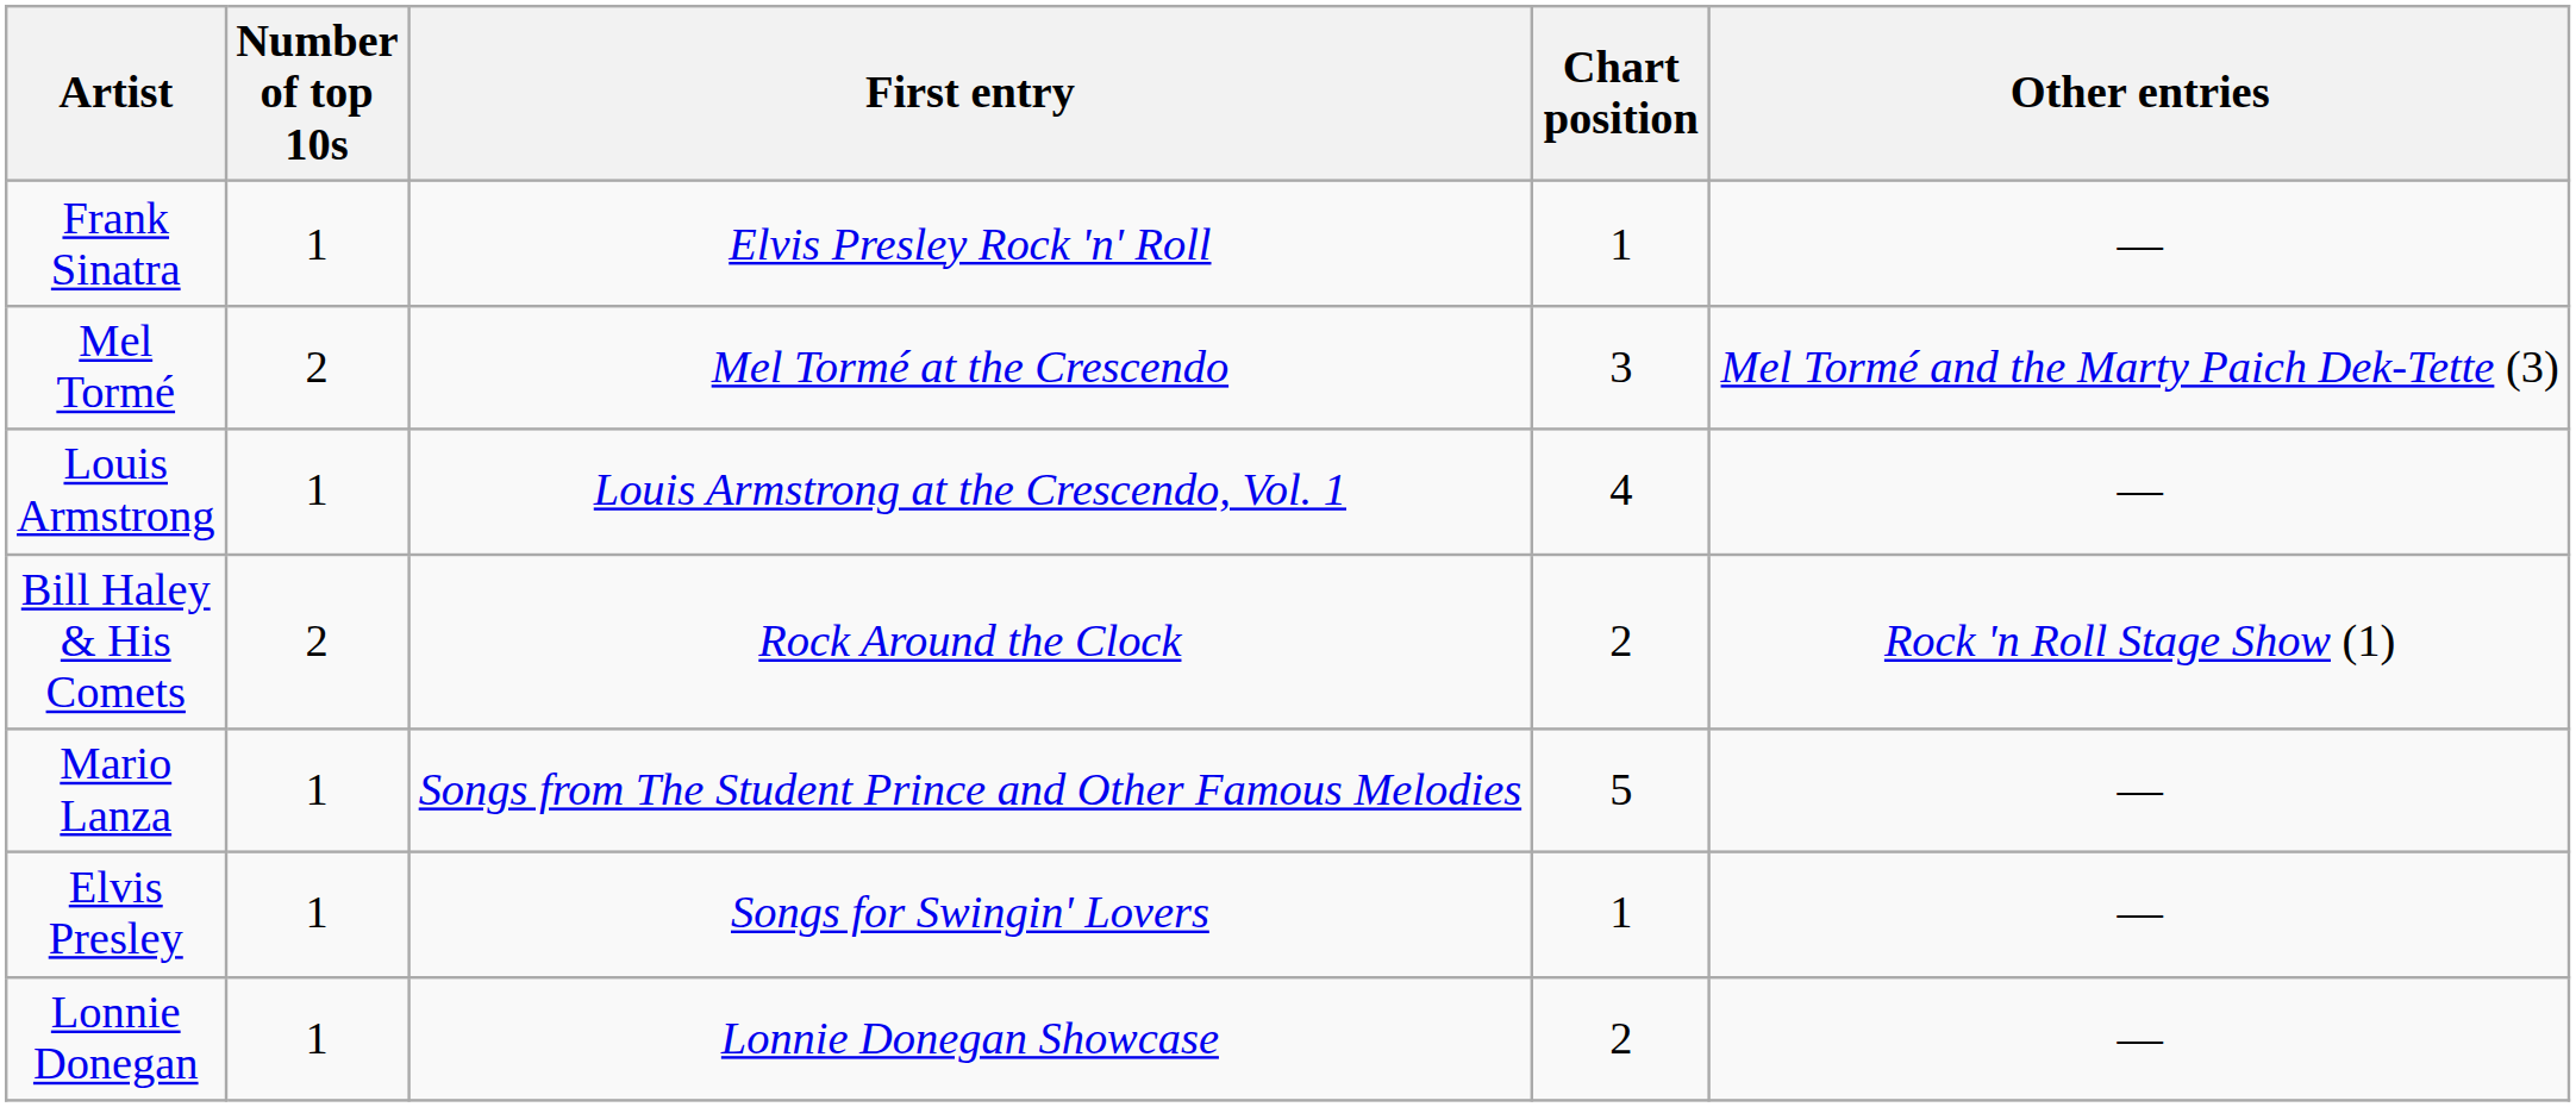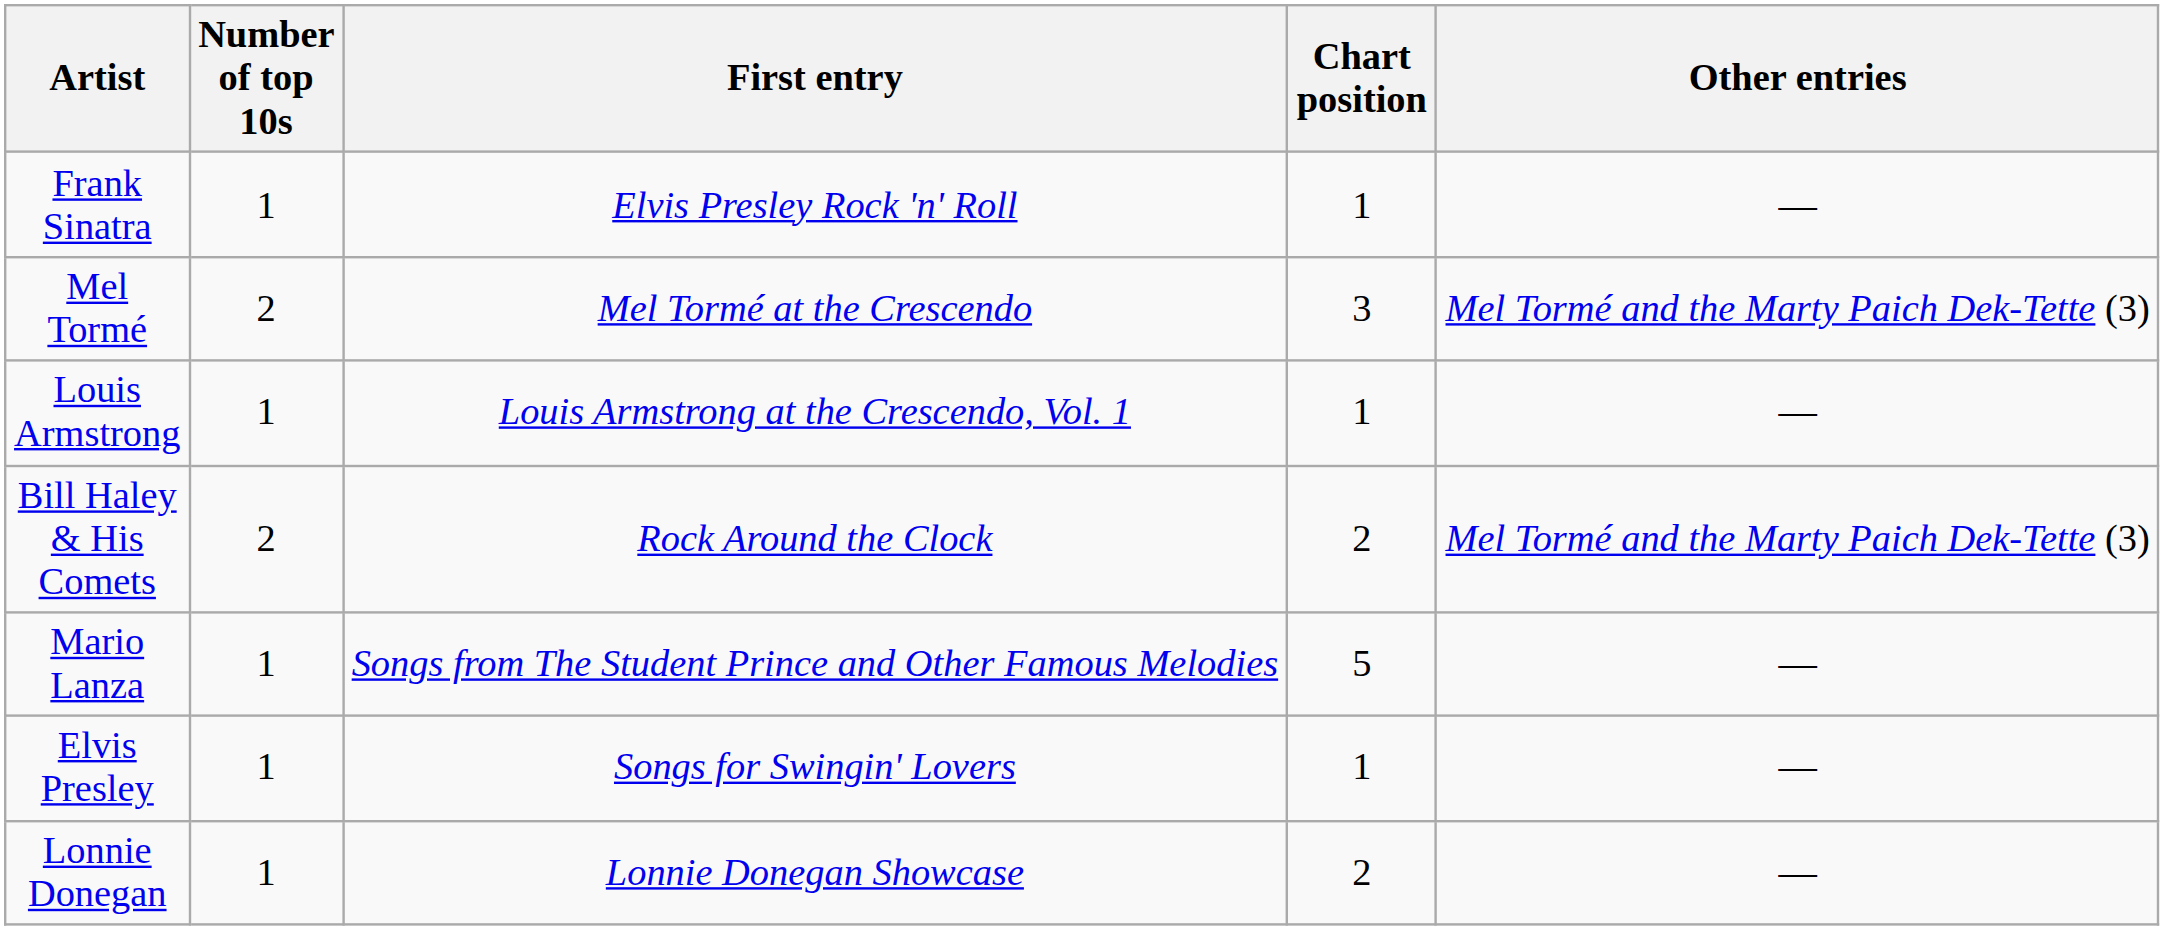 <table class="wikitable sortable mw-collapsible mw-collapsed" rowspan="2" style="text-align:center;" background: #f6e39c;>
 <tr>
 <th scope="col" style="width:55px;">Artist</th>
 <th scope="col" style="width:55px;" data-sort-type="number">Number of top 10s</th>
 <th scope="col" style="text-align:center;">First entry</th>
 <th scope="col" style="width:55px;" data-sort-type="number">Chart position</th>
 <th scope="col" style="text-align:center;">Other entries</th>
 </tr>
 <tr>
 <td><a href='#'>Frank Sinatra</a></td>
 <td>1</td>
 <td><em><a href='#'>Elvis Presley Rock 'n' Roll</a></em></td>
 <td>1</td>
 <td>—</td>
 </tr>
 <tr>
 <td><a href='#'>Mel Tormé</a></td>
 <td>2</td>
 <td><em><a href='#'>Mel Tormé at the Crescendo</a></em></td>
 <td>3</td>
 <td><em><a href='#'>Mel Tormé and the Marty Paich Dek-Tette</a></em> (3)</td>
 </tr>
 <tr>
 <td><a href='#'>Louis Armstrong</a></td>
 <td>1</td>
 <td><em><a href='#'>Louis Armstrong at the Crescendo, Vol. 1</a></em></td>
-<td>4</td>
+<td>1</td>
 <td>—</td>
 </tr>
 <tr>
 <td><a href='#'>Bill Haley & His Comets</a></td>
 <td>2</td>
 <td><em><a href='#'>Rock Around the Clock</a></em></td>
 <td>2</td>
-<td><em><a href='#'>Rock 'n Roll Stage Show</a></em> (1)</td>
+<td><em><a href='#'>Mel Tormé and the Marty Paich Dek-Tette</a></em> (3)</td>
 </tr>
 <tr>
 <td><a href='#'>Mario Lanza</a></td>
 <td>1</td>
 <td><em><a href='#'>Songs from The Student Prince and Other Famous Melodies</a></em></td>
 <td>5</td>
 <td>—</td>
 </tr>
 <tr>
 <td><a href='#'>Elvis Presley</a></td>
 <td>1</td>
 <td><em><a href='#'>Songs for Swingin' Lovers</a></em></td>
 <td>1</td>
 <td>—</td>
 </tr>
 <tr>
 <td><a href='#'>Lonnie Donegan</a></td>
 <td>1</td>
 <td><em><a href='#'>Lonnie Donegan Showcase</a></em></td>
 <td>2</td>
 <td>—</td>
 </tr>
 </table>
